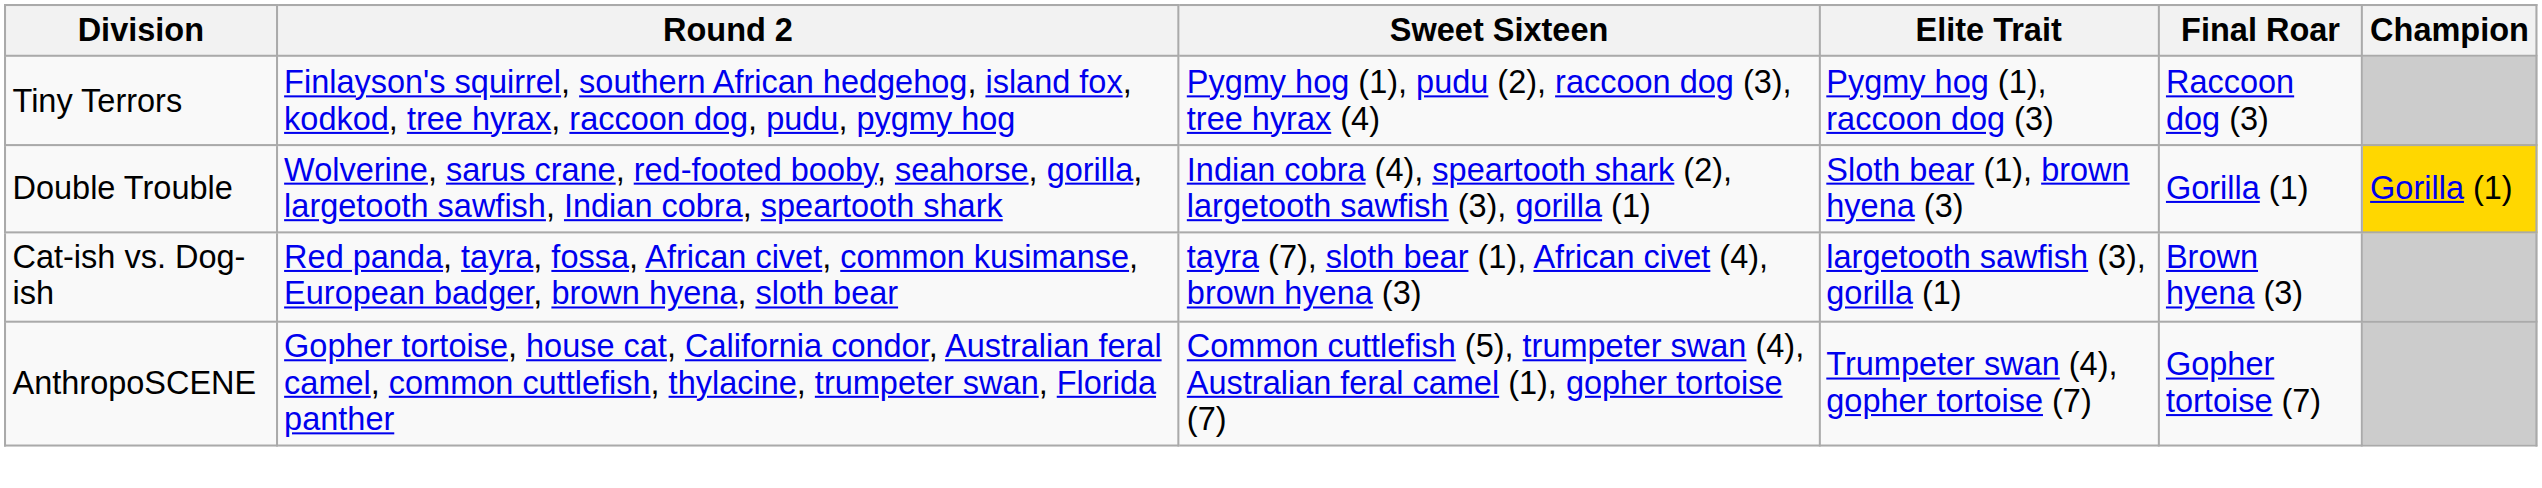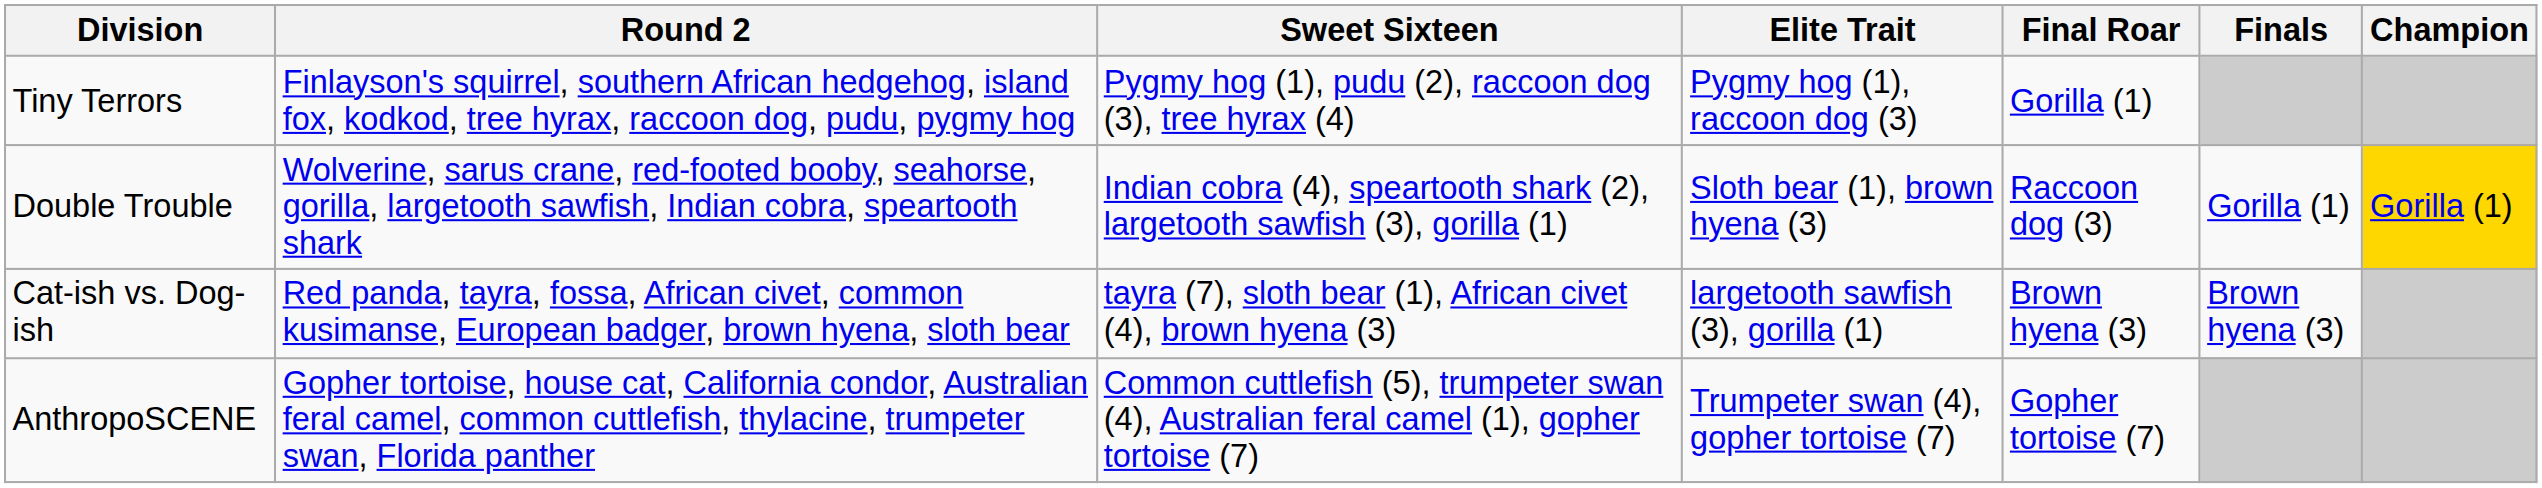 <table class="wikitable">
 <tr>
 <th>Division</th>
 <th>Round 2</th>
 <th>Sweet Sixteen</th>
 <th>Elite Trait</th>
 <th>Final Roar</th>
+<th>Finals</th>
 <th>Champion</th>
 </tr>
 <tr>
 <td>Tiny Terrors</td>
 <td><a href='#'>Finlayson's squirrel</a>, <a href='#'>southern African hedgehog</a>, <a href='#'>island fox</a>, <a href='#'>kodkod</a>, <a href='#'>tree hyrax</a>, <a href='#'>raccoon dog</a>, <a href='#'>pudu</a>, <a href='#'>pygmy hog</a></td>
 <td><a href='#'>Pygmy hog</a> (1), <a href='#'>pudu</a> (2), <a href='#'>raccoon dog</a> (3), <a href='#'>tree hyrax</a> (4)</td>
 <td><a href='#'>Pygmy hog</a> (1), <a href='#'>raccoon dog</a> (3)</td>
-<td><a href='#'>Raccoon dog</a> (3)</td>
+<td><a href='#'>Gorilla</a> (1)</td>
+<td style="background:#ccc;"></td>
 <td style="background:#ccc;"></td>
 </tr>
 <tr>
 <td>Double Trouble</td>
 <td><a href='#'>Wolverine</a>, <a href='#'>sarus crane</a>, <a href='#'>red-footed booby</a>, <a href='#'>seahorse</a>, <a href='#'>gorilla</a>, <a href='#'>largetooth sawfish</a>, <a href='#'>Indian cobra</a>, <a href='#'>speartooth shark</a></td>
 <td><a href='#'>Indian cobra</a> (4), <a href='#'>speartooth shark</a> (2), <a href='#'>largetooth sawfish</a> (3), <a href='#'>gorilla</a> (1)</td>
 <td><a href='#'>Sloth bear</a> (1), <a href='#'>brown hyena</a> (3)</td>
+<td><a href='#'>Raccoon dog</a> (3)</td>
 <td><a href='#'>Gorilla</a> (1)</td>
 <td style="background:gold;"><a href='#'>Gorilla</a> (1)</td>
 </tr>
 <tr>
 <td>Cat-ish vs. Dog-ish</td>
 <td><a href='#'>Red panda</a>, <a href='#'>tayra</a>, <a href='#'>fossa</a>, <a href='#'>African civet</a>, <a href='#'>common kusimanse</a>, <a href='#'>European badger</a>, <a href='#'>brown hyena</a>, <a href='#'>sloth bear</a></td>
 <td><a href='#'>tayra</a> (7), <a href='#'>sloth bear</a> (1), <a href='#'>African civet</a> (4), <a href='#'>brown hyena</a> (3)</td>
 <td><a href='#'>largetooth sawfish</a> (3), <a href='#'>gorilla</a> (1)</td>
+<td><a href='#'>Brown hyena</a> (3)</td>
 <td><a href='#'>Brown hyena</a> (3)</td>
 <td style="background:#ccc;"></td>
 </tr>
 <tr>
 <td>AnthropoSCENE</td>
 <td><a href='#'>Gopher tortoise</a>, <a href='#'>house cat</a>, <a href='#'>California condor</a>, <a href='#'>Australian feral camel</a>, <a href='#'>common cuttlefish</a>, <a href='#'>thylacine</a>, <a href='#'>trumpeter swan</a>, <a href='#'>Florida panther</a></td>
 <td><a href='#'>Common cuttlefish</a> (5), <a href='#'>trumpeter swan</a> (4), <a href='#'>Australian feral camel</a> (1), <a href='#'>gopher tortoise</a> (7)</td>
 <td><a href='#'>Trumpeter swan</a> (4), <a href='#'>gopher tortoise</a> (7)</td>
 <td><a href='#'>Gopher tortoise</a> (7)</td>
 <td style="background:#ccc;"></td>
+<td style="background:#ccc;"></td>
 </tr>
 </table>
